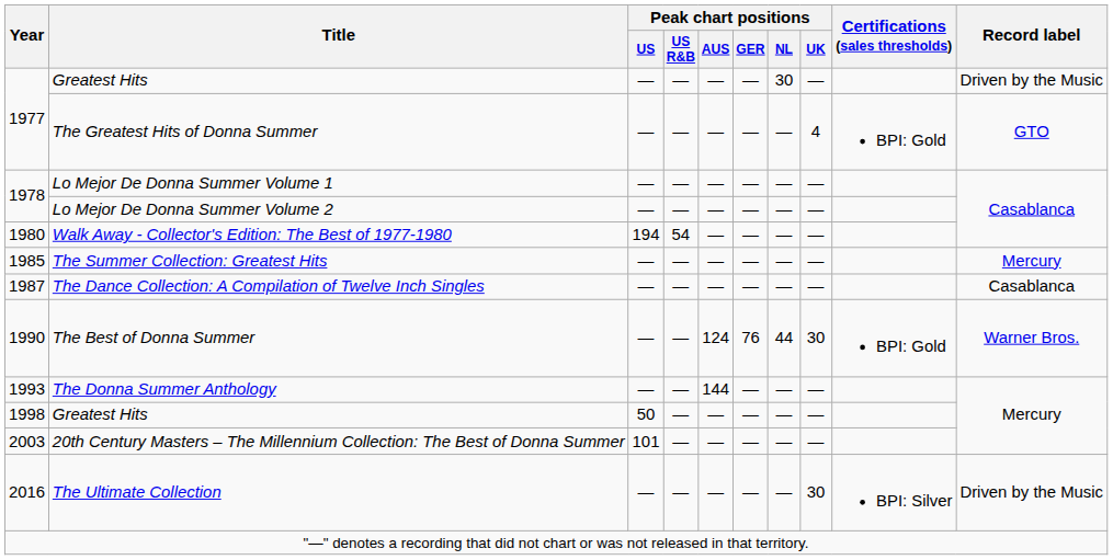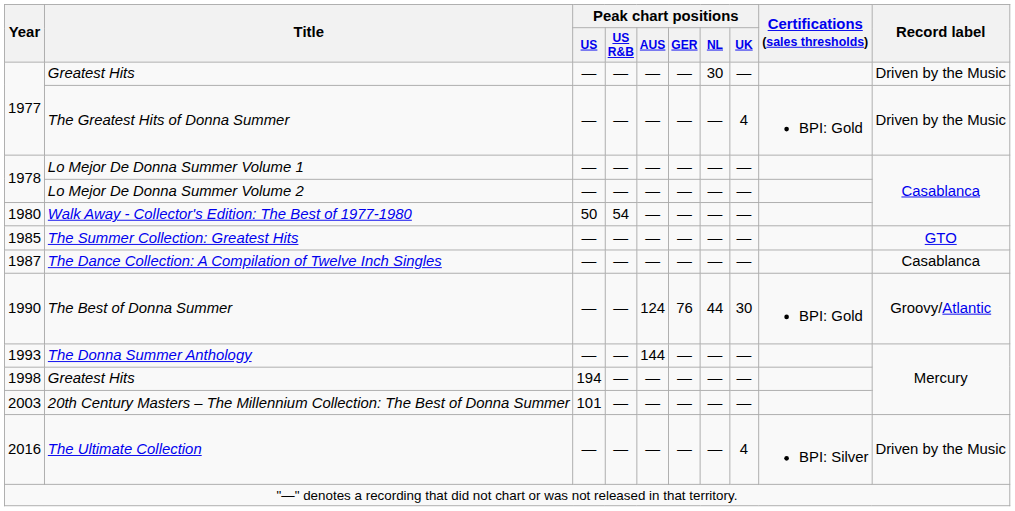 <table class="wikitable" style=text-align:center;>
 <tr>
 <th rowspan="2">Year</th>
 <th rowspan="2">Title</th>
 <th colspan="6">Peak chart positions</th>
 <th rowspan="2"><a href='#'>Certifications</a><br><small>(<a href='#'>sales thresholds</a>)</small></th>
 <th rowspan="2">Record label</th>
 </tr>
 <tr style="font-size:small;">
 <th width="25"><a href='#'>US</a> <br></th>
 <th width="25"><a href='#'>US R&B</a> <br></th>
 <th width="25"><a href='#'>AUS</a><br></th>
 <th width="25"><a href='#'>GER</a><br></th>
 <th width="25"><a href='#'>NL</a><br></th>
 <th width="25"><a href='#'>UK</a> <br></th>
 </tr>
 <tr>
 <td rowspan="2">1977</td>
 <td align=left><em>Greatest Hits</em> </td>
 <td>—</td>
 <td>—</td>
 <td>—</td>
 <td>—</td>
 <td>30</td>
 <td>—</td>
 <td align=left></td>
 <td rowspan="1">Driven by the Music</td>
 </tr>
 <tr>
 <td align=left><em>The Greatest Hits of Donna Summer</em> </td>
 <td>—</td>
 <td>—</td>
 <td>—</td>
 <td>—</td>
 <td>—</td>
 <td>4</td>
 <td align=left><br><ul><li>BPI: Gold</li></ul></td>
-<td><a href='#'>GTO</a></td>
+<td rowspan="1">Driven by the Music</td>
 </tr>
 <tr>
 <td rowspan="2">1978</td>
 <td align=left><em>Lo Mejor De Donna Summer Volume 1</em> </td>
 <td>—</td>
 <td>—</td>
 <td>—</td>
 <td>—</td>
 <td>—</td>
 <td>—</td>
 <td align=left></td>
 <td rowspan="3"><a href='#'>Casablanca</a></td>
 </tr>
 <tr>
 <td align=left><em>Lo Mejor De Donna Summer Volume 2</em> </td>
 <td>—</td>
 <td>—</td>
 <td>—</td>
 <td>—</td>
 <td>—</td>
 <td>—</td>
 <td align=left></td>
 </tr>
 <tr>
 <td>1980</td>
 <td align=left><em><a href='#'>Walk Away - Collector's Edition: The Best of 1977-1980</a></em></td>
-<td>194</td>
+<td>50</td>
 <td>54</td>
 <td>—</td>
 <td>—</td>
 <td>—</td>
 <td>—</td>
 <td align=left></td>
 </tr>
 <tr>
 <td>1985</td>
 <td align=left><em><a href='#'>The Summer Collection: Greatest Hits</a></em></td>
 <td>—</td>
 <td>—</td>
 <td>—</td>
 <td>—</td>
 <td>—</td>
 <td>—</td>
 <td align=left></td>
-<td><a href='#'>Mercury</a></td>
+<td><a href='#'>GTO</a></td>
 </tr>
 <tr>
 <td>1987</td>
 <td align=left><em><a href='#'>The Dance Collection: A Compilation of Twelve Inch Singles</a></em></td>
 <td>—</td>
 <td>—</td>
 <td>—</td>
 <td>—</td>
 <td>—</td>
 <td>—</td>
 <td align=left></td>
 <td>Casablanca</td>
 </tr>
 <tr>
 <td>1990</td>
 <td align=left><em>The Best of Donna Summer</em> </td>
 <td>—</td>
 <td>—</td>
 <td>124</td>
 <td>76</td>
 <td>44</td>
 <td>30</td>
 <td align=left><br><ul><li>BPI: Gold</li></ul></td>
-<td><a href='#'>Warner Bros.</a></td>
+<td>Groovy/<a href='#'>Atlantic</a></td>
 </tr>
 <tr>
 <td>1993</td>
 <td align=left><em><a href='#'>The Donna Summer Anthology</a></em></td>
 <td>—</td>
 <td>—</td>
 <td>144</td>
 <td>—</td>
 <td>—</td>
 <td>—</td>
 <td align=left></td>
 <td rowspan="3">Mercury</td>
 </tr>
 <tr>
 <td>1998</td>
 <td align=left><em>Greatest Hits</em></td>
-<td>50</td>
+<td>194</td>
 <td>—</td>
 <td>—</td>
 <td>—</td>
 <td>—</td>
 <td>—</td>
 <td align=left></td>
 </tr>
 <tr>
 <td>2003</td>
 <td align=left><em>20th Century Masters – The Millennium Collection: The Best of Donna Summer</em></td>
 <td>101</td>
 <td>—</td>
 <td>—</td>
 <td>—</td>
 <td>—</td>
 <td>—</td>
 <td align=left></td>
 </tr>
 <tr>
 <td>2016</td>
 <td align=left><em><a href='#'>The Ultimate Collection</a></em> </td>
 <td>—</td>
 <td>—</td>
 <td>—</td>
 <td>—</td>
 <td>—</td>
-<td>30</td>
+<td>4</td>
 <td align=left><br><ul><li>BPI: Silver</li></ul></td>
 <td rowspan="1">Driven by the Music</td>
 </tr>
 <tr>
 <td colspan="15" style="font-size:90%">"—" denotes a recording that did not chart or was not released in that territory.</td>
 </tr>
 </table>
